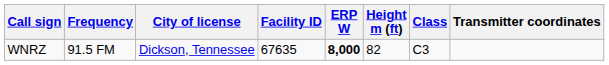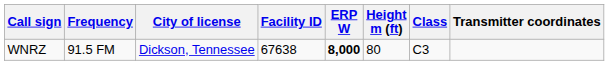 <table class="wikitable sortable">
 <tr>
 <th><a href='#'>Call sign</a></th>
 <th data-sort-type="number"><a href='#'>Frequency</a></th>
 <th><a href='#'>City of license</a></th>
 <th><a href='#'>Facility ID</a></th>
 <th data-sort-type="number"><a href='#'>ERP</a><br><a href='#'>W</a></th>
 <th data-sort-type="number"><a href='#'>Height</a><br><a href='#'>m</a> (<a href='#'>ft</a>)</th>
 <th><a href='#'>Class</a></th>
 <th class="unsortable">Transmitter coordinates</th>
 </tr>
 <tr>
 <td>WNRZ</td>
 <td>91.5 FM</td>
 <td><a href='#'>Dickson, Tennessee</a></td>
-<td>67635</td>
+<td>67638</td>
 <td><strong>8,000</strong></td>
-<td>82</td>
+<td>80</td>
 <td>C3</td>
 <td></td>
 </tr>
 </table>
